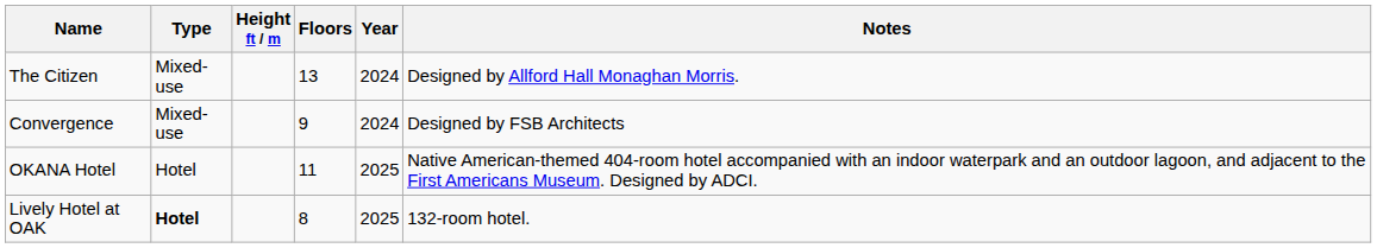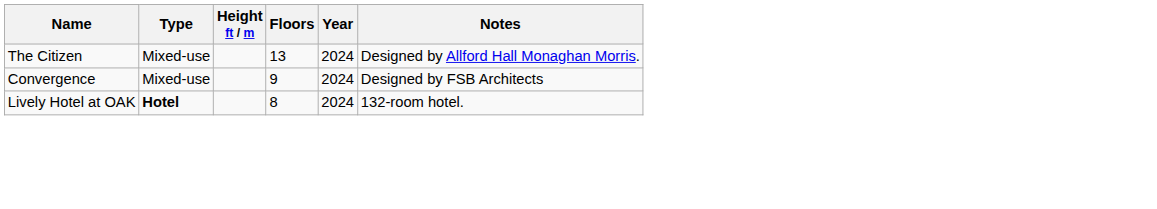 <table class="wikitable">
 <tr>
 <th>Name</th>
 <th>Type</th>
 <th>Height<br><small><a href='#'>ft</a> / <a href='#'>m</a></small></th>
 <th>Floors</th>
 <th>Year</th>
 <th class="unsortable">Notes</th>
 </tr>
 <tr>
 <td>The Citizen</td>
 <td>Mixed-use</td>
 <td></td>
 <td>13</td>
 <td>2024</td>
 <td>Designed by <a href='#'>Allford Hall Monaghan Morris</a>.</td>
 </tr>
 <tr>
 <td>Convergence</td>
 <td>Mixed-use</td>
 <td></td>
 <td>9</td>
 <td>2024</td>
 <td>Designed by FSB Architects</td>
 </tr>
 <tr>
-<td>OKANA Hotel</td>
-<td>Hotel</td>
-<td></td>
-<td>11</td>
-<td>2025</td>
-<td>Native American-themed 404-room hotel accompanied with an indoor waterpark and an outdoor lagoon, and adjacent to the <a href='#'>First Americans Museum</a>. Designed by ADCI.</td>
-</tr>
-<tr>
 <td>Lively Hotel at OAK</td>
 <td><strong>Hotel</strong></td>
 <td></td>
 <td>8</td>
-<td>2025</td>
+<td>2024</td>
 <td>132-room hotel.</td>
 </tr>
 </table>
